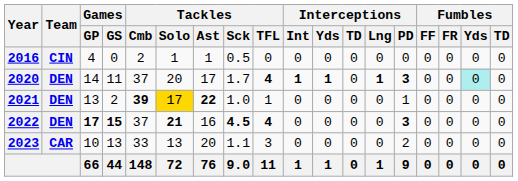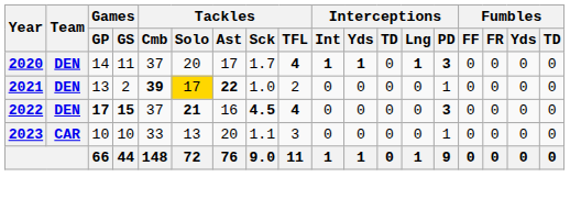 <table class="wikitable" style="text-align:center">
 <tr>
 <th rowspan="2">Year</th>
 <th rowspan="2">Team</th>
 <th colspan="2">Games</th>
 <th colspan="5">Tackles</th>
 <th colspan="5">Interceptions</th>
 <th colspan="4">Fumbles</th>
 </tr>
 <tr>
 <th>GP</th>
 <th>GS</th>
 <th>Cmb</th>
 <th>Solo</th>
 <th>Ast</th>
 <th>Sck</th>
 <th>TFL</th>
 <th>Int</th>
 <th>Yds</th>
 <th>TD</th>
 <th>Lng</th>
 <th>PD</th>
 <th>FF</th>
 <th>FR</th>
 <th>Yds</th>
 <th>TD</th>
 </tr>
 <tr>
-<th><a href='#'>2016</a></th>
-<th><a href='#'>CIN</a></th>
-<td>4</td>
-<td>0</td>
-<td>2</td>
-<td>1</td>
-<td>1</td>
-<td>0.5</td>
-<td>0</td>
-<td>0</td>
-<td>0</td>
-<td>0</td>
-<td>0</td>
-<td>0</td>
-<td>0</td>
-<td>0</td>
-<td>0</td>
-<td>0</td>
-</tr>
-<tr>
 <th><a href='#'>2020</a></th>
 <th><a href='#'>DEN</a></th>
 <td>14</td>
 <td>11</td>
 <td>37</td>
 <td>20</td>
 <td>17</td>
 <td>1.7</td>
 <td><strong>4</strong></td>
 <td><strong>1</strong></td>
 <td><strong>1</strong></td>
 <td>0</td>
 <td><strong>1</strong></td>
 <td><strong>3</strong></td>
 <td>0</td>
 <td>0</td>
-<td style="background: paleturquoise;">0</td>
+<td>0</td>
 <td>0</td>
 </tr>
 <tr>
 <th><a href='#'>2021</a></th>
 <th><a href='#'>DEN</a></th>
 <td>13</td>
 <td>2</td>
 <td><strong>39</strong></td>
 <td style="background: gold;">17</td>
 <td><strong>22</strong></td>
 <td>1.0</td>
-<td>1</td>
+<td>2</td>
 <td>0</td>
 <td>0</td>
 <td>0</td>
 <td>0</td>
 <td>1</td>
 <td>0</td>
 <td>0</td>
 <td>0</td>
 <td>0</td>
 </tr>
 <tr>
 <th><a href='#'>2022</a></th>
 <th><a href='#'>DEN</a></th>
 <td><strong>17</strong></td>
 <td><strong>15</strong></td>
 <td>37</td>
 <td><strong>21</strong></td>
 <td>16</td>
 <td><strong>4.5</strong></td>
 <td><strong>4</strong></td>
 <td>0</td>
 <td>0</td>
 <td>0</td>
 <td>0</td>
 <td><strong>3</strong></td>
 <td>0</td>
 <td>0</td>
 <td>0</td>
 <td>0</td>
 </tr>
 <tr>
 <th><a href='#'>2023</a></th>
 <th><a href='#'>CAR</a></th>
 <td>10</td>
-<td>13</td>
+<td>10</td>
 <td>33</td>
 <td>13</td>
 <td>20</td>
 <td>1.1</td>
 <td>3</td>
 <td>0</td>
 <td>0</td>
 <td>0</td>
 <td>0</td>
-<td>2</td>
+<td>1</td>
 <td>0</td>
 <td>0</td>
 <td>0</td>
 <td>0</td>
 </tr>
 <tr>
 <th colspan="2"></th>
 <th>66</th>
 <th>44</th>
 <th>148</th>
 <th>72</th>
 <th>76</th>
 <th>9.0</th>
 <th>11</th>
 <th>1</th>
 <th>1</th>
 <th>0</th>
 <th>1</th>
 <th>9</th>
 <th>0</th>
 <th>0</th>
 <th>0</th>
 <th>0</th>
 </tr>
 </table>
